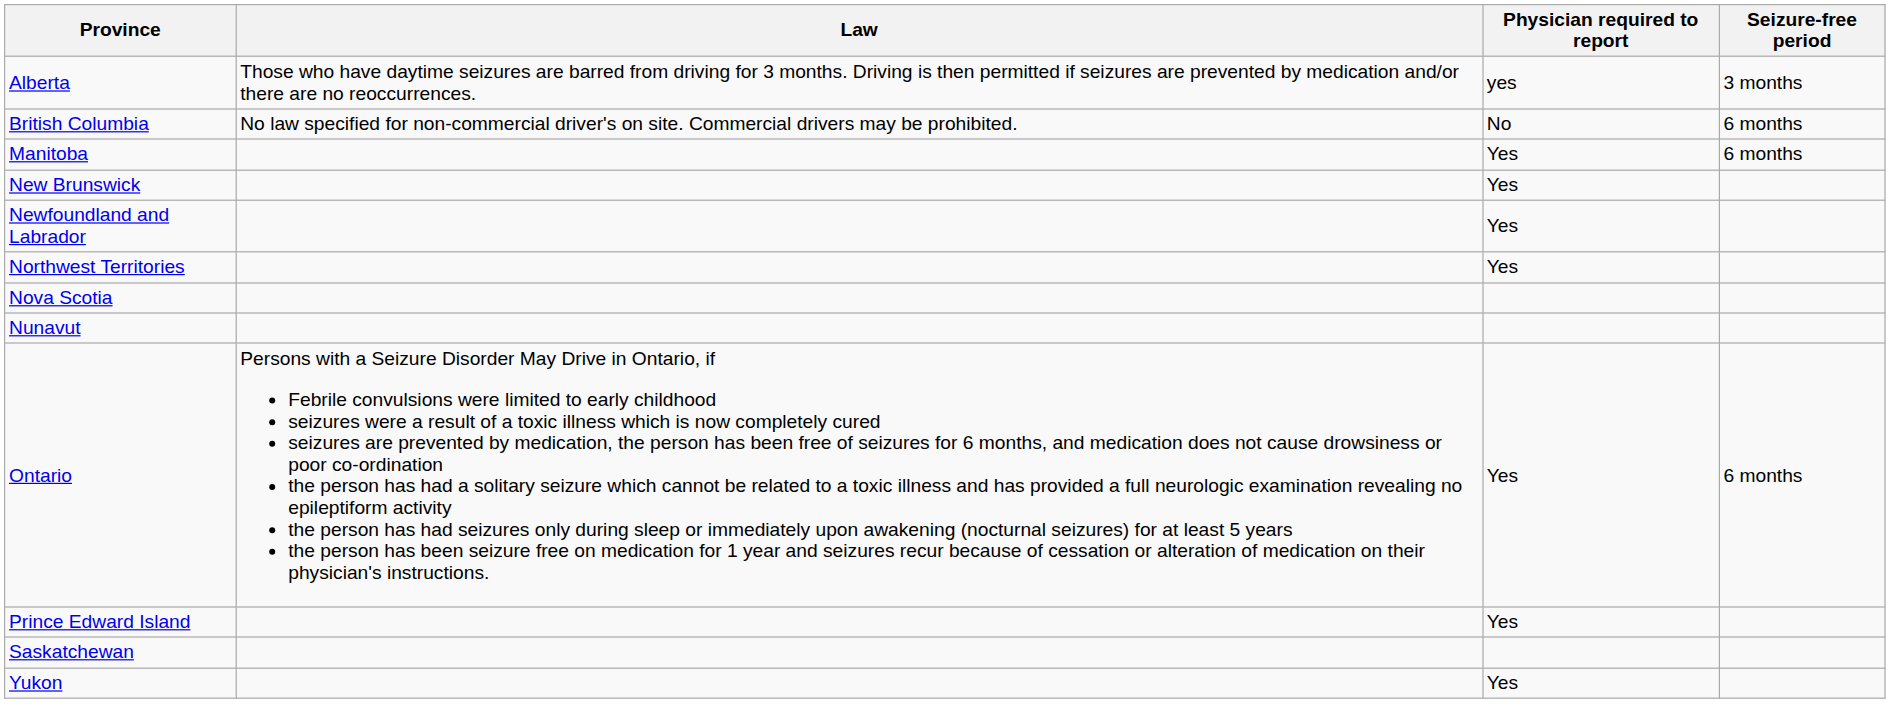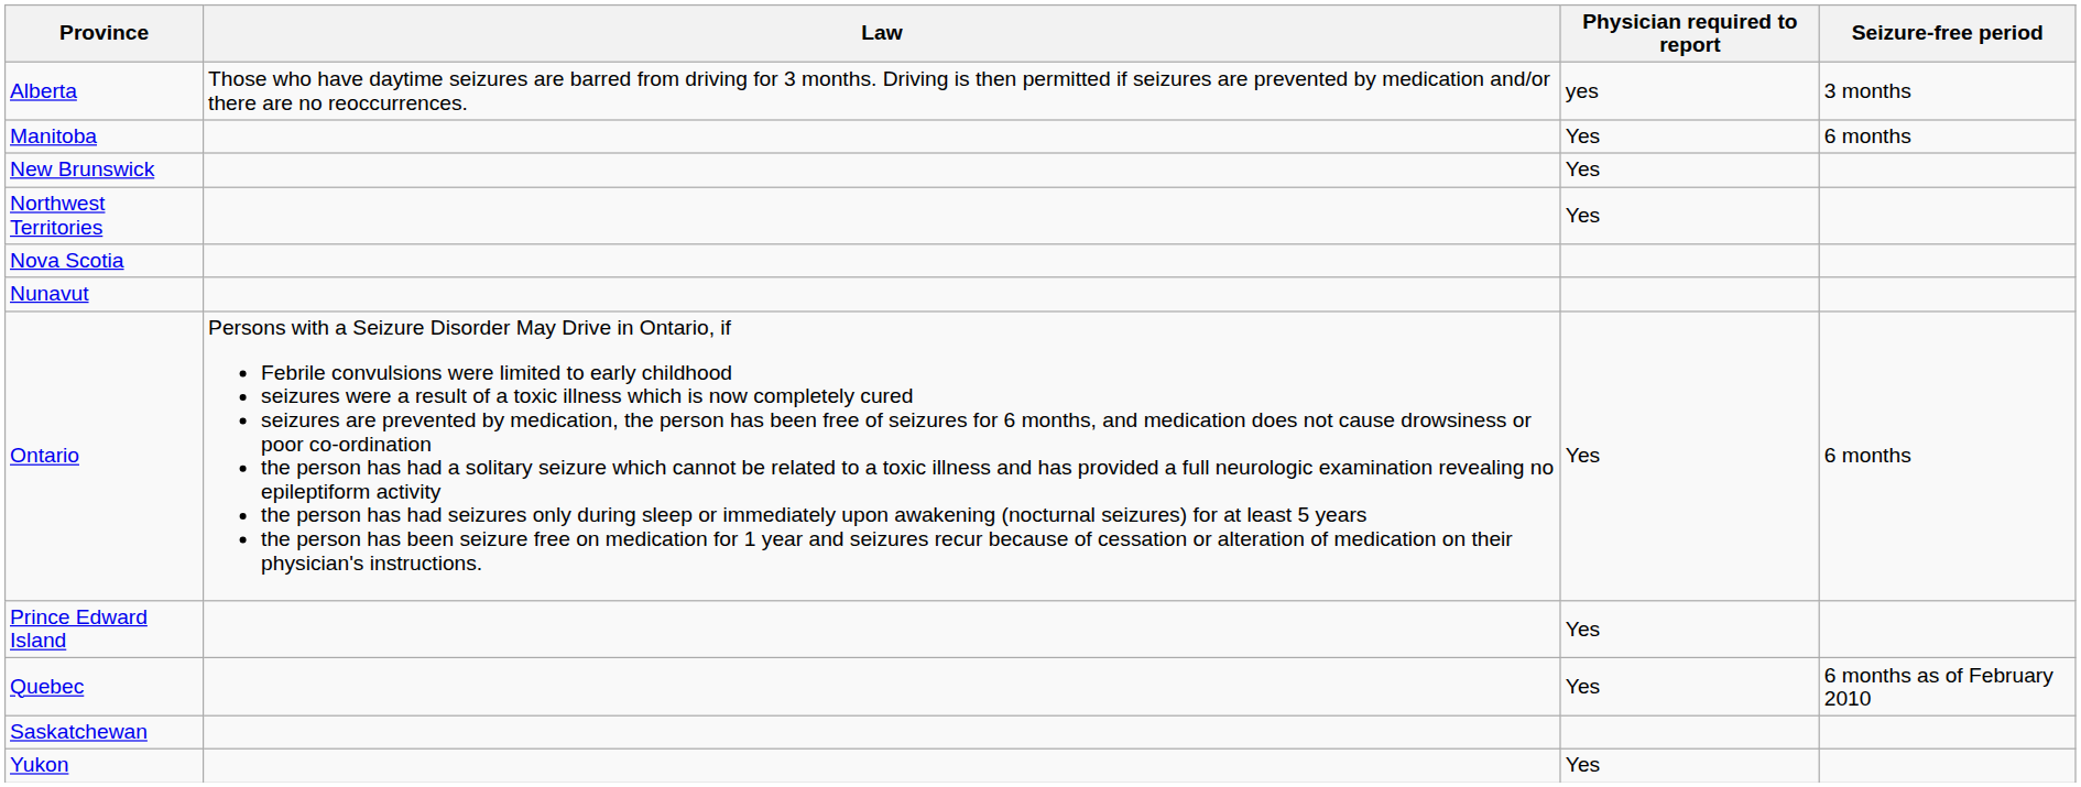 <table class="wikitable sortable mw-collapsible mw-collapsed">
 <tr>
 <th>Province</th>
 <th>Law</th>
 <th>Physician required to report</th>
 <th>Seizure-free period</th>
 </tr>
 <tr>
 <td><a href='#'>Alberta</a></td>
 <td>Those who have daytime seizures are barred from driving for 3 months. Driving is then permitted if seizures are prevented by medication and/or there are no reoccurrences.</td>
 <td>yes</td>
 <td>3 months</td>
 </tr>
 <tr>
-<td><a href='#'>British Columbia</a></td>
-<td>No law specified for non-commercial driver's on site. Commercial drivers may be prohibited.</td>
-<td>No</td>
-<td>6 months</td>
-</tr>
-<tr>
 <td><a href='#'>Manitoba</a></td>
 <td></td>
 <td>Yes</td>
 <td>6 months</td>
 </tr>
 <tr>
 <td><a href='#'>New Brunswick</a></td>
-<td></td>
-<td>Yes</td>
-<td></td>
-</tr>
-<tr>
-<td><a href='#'>Newfoundland and Labrador</a></td>
 <td></td>
 <td>Yes</td>
 <td></td>
 </tr>
 <tr>
 <td><a href='#'>Northwest Territories</a></td>
 <td></td>
 <td>Yes</td>
 <td></td>
 </tr>
 <tr>
 <td><a href='#'>Nova Scotia</a></td>
 <td></td>
 <td></td>
 <td></td>
 </tr>
 <tr>
 <td><a href='#'>Nunavut</a></td>
 <td></td>
 <td></td>
 <td></td>
 </tr>
 <tr>
 <td><a href='#'>Ontario</a></td>
 <td>Persons with a Seizure Disorder May Drive in Ontario, if<br><ul><li>Febrile convulsions were limited to early childhood</li><li>seizures were a result of a toxic illness which is now completely cured</li><li>seizures are prevented by medication, the person has been free of seizures for 6 months, and medication does not cause drowsiness or poor co-ordination</li><li>the person has had a solitary seizure which cannot be related to a toxic illness and has provided a full neurologic examination revealing no epileptiform activity</li><li>the person has had seizures only during sleep or immediately upon awakening (nocturnal seizures) for at least 5 years</li><li>the person has been seizure free on medication for 1 year and seizures recur because of cessation or alteration of medication on their physician's instructions.</li></ul></td>
 <td>Yes</td>
 <td>6 months</td>
 </tr>
 <tr>
 <td><a href='#'>Prince Edward Island</a></td>
 <td></td>
 <td>Yes</td>
 <td></td>
 </tr>
 <tr>
+<td><a href='#'>Quebec</a></td>
+<td></td>
+<td>Yes</td>
+<td>6 months as of February 2010</td>
+</tr>
+<tr>
 <td><a href='#'>Saskatchewan</a></td>
 <td></td>
 <td></td>
 <td></td>
 </tr>
 <tr>
 <td><a href='#'>Yukon</a></td>
 <td></td>
 <td>Yes</td>
 <td></td>
 </tr>
 </table>
